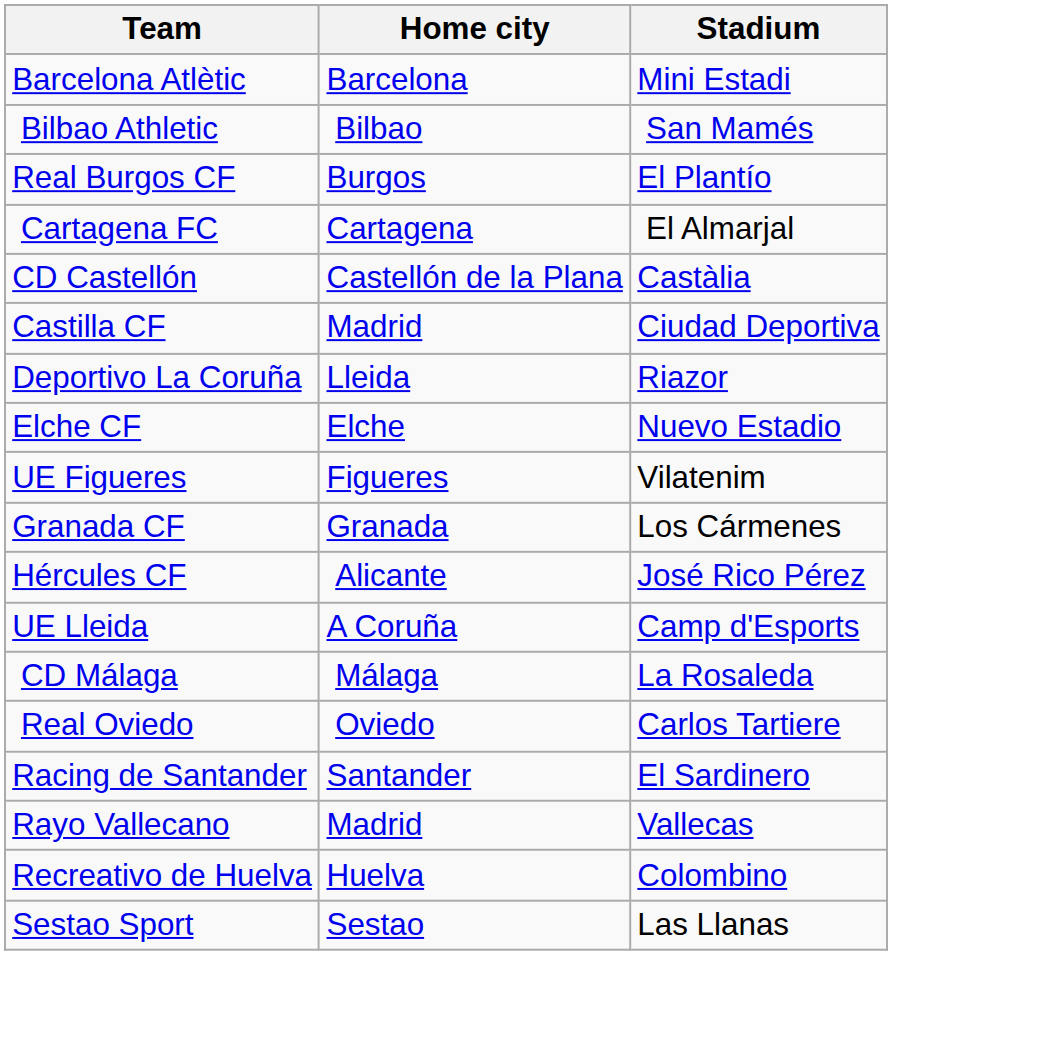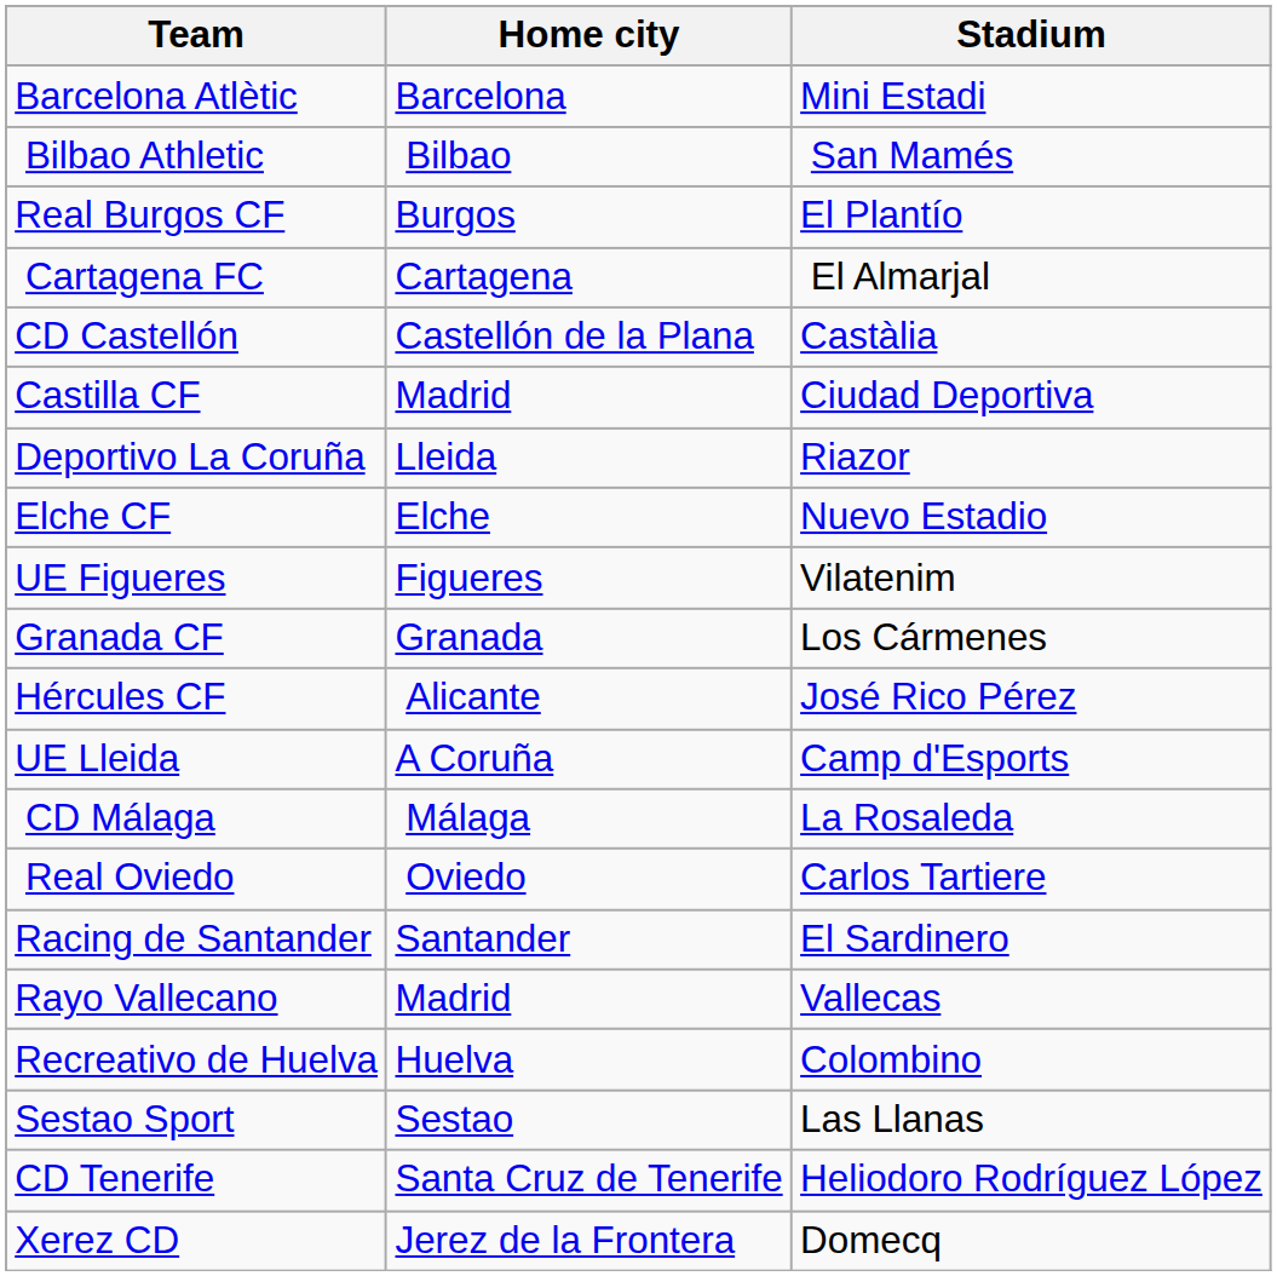 <table class="wikitable sortable">
 <tr>
 <th>Team</th>
 <th>Home city</th>
 <th>Stadium</th>
 </tr>
 <tr>
 <td><a href='#'>Barcelona Atlètic</a></td>
 <td><a href='#'>Barcelona</a></td>
 <td><a href='#'>Mini Estadi</a></td>
 </tr>
 <tr>
 <td> <a href='#'>Bilbao Athletic</a></td>
 <td> <a href='#'>Bilbao</a></td>
 <td> <a href='#'>San Mamés</a></td>
 </tr>
 <tr>
 <td><a href='#'>Real Burgos CF</a></td>
 <td><a href='#'>Burgos</a></td>
 <td><a href='#'>El Plantío</a></td>
 </tr>
 <tr>
 <td> <a href='#'>Cartagena FC</a></td>
 <td><a href='#'>Cartagena</a></td>
 <td> El Almarjal</td>
 </tr>
 <tr>
 <td><a href='#'>CD Castellón</a></td>
 <td><a href='#'>Castellón de la Plana</a></td>
 <td><a href='#'>Castàlia</a></td>
 </tr>
 <tr>
 <td><a href='#'>Castilla CF</a></td>
 <td><a href='#'>Madrid</a></td>
 <td><a href='#'>Ciudad Deportiva</a></td>
 </tr>
 <tr>
 <td><a href='#'>Deportivo La Coruña</a></td>
 <td><a href='#'>Lleida</a></td>
 <td><a href='#'>Riazor</a></td>
 </tr>
 <tr>
 <td><a href='#'>Elche CF</a></td>
 <td><a href='#'>Elche</a></td>
 <td><a href='#'>Nuevo Estadio</a></td>
 </tr>
 <tr>
 <td><a href='#'>UE Figueres</a></td>
 <td><a href='#'>Figueres</a></td>
 <td>Vilatenim</td>
 </tr>
 <tr>
 <td><a href='#'>Granada CF</a></td>
 <td><a href='#'>Granada</a></td>
 <td>Los Cármenes</td>
 </tr>
 <tr>
 <td><a href='#'>Hércules CF</a></td>
 <td> <a href='#'>Alicante</a></td>
 <td><a href='#'>José Rico Pérez</a></td>
 </tr>
 <tr>
 <td><a href='#'>UE Lleida</a></td>
 <td><a href='#'>A Coruña</a></td>
 <td><a href='#'>Camp d'Esports</a></td>
 </tr>
 <tr>
 <td> <a href='#'>CD Málaga</a></td>
 <td> <a href='#'>Málaga</a></td>
 <td><a href='#'>La Rosaleda</a></td>
 </tr>
 <tr>
 <td> <a href='#'>Real Oviedo</a></td>
 <td> <a href='#'>Oviedo</a></td>
 <td><a href='#'>Carlos Tartiere</a></td>
 </tr>
 <tr>
 <td><a href='#'>Racing de Santander</a></td>
 <td><a href='#'>Santander</a></td>
 <td><a href='#'>El Sardinero</a></td>
 </tr>
 <tr>
 <td><a href='#'>Rayo Vallecano</a></td>
 <td><a href='#'>Madrid</a></td>
 <td><a href='#'>Vallecas</a></td>
 </tr>
 <tr>
 <td><a href='#'>Recreativo de Huelva</a></td>
 <td><a href='#'>Huelva</a></td>
 <td><a href='#'>Colombino</a></td>
 </tr>
 <tr>
 <td><a href='#'>Sestao Sport</a></td>
 <td><a href='#'>Sestao</a></td>
 <td>Las Llanas</td>
 </tr>
+<tr>
+<td><a href='#'>CD Tenerife</a></td>
+<td><a href='#'>Santa Cruz de Tenerife</a></td>
+<td><a href='#'>Heliodoro Rodríguez López</a></td>
+</tr>
+<tr>
+<td><a href='#'>Xerez CD</a></td>
+<td><a href='#'>Jerez de la Frontera</a></td>
+<td>Domecq</td>
+</tr>
 </table>
